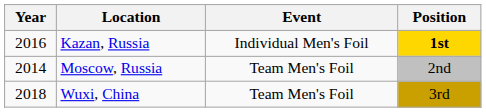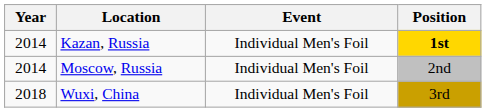 <table class="wikitable" width="50%" style="font-size:90%; text-align:center;">
 <tr>
 <th>Year</th>
 <th>Location</th>
 <th>Event</th>
 <th>Position</th>
 </tr>
 <tr>
-<td>2016</td>
+<td>2014</td>
 <td rowspan="1" align="left"> <a href='#'>Kazan</a>, <a href='#'>Russia</a></td>
 <td>Individual Men's Foil</td>
 <td bgcolor="gold"><strong>1st</strong></td>
 </tr>
 <tr>
 <td>2014</td>
 <td rowspan="1" align="left"> <a href='#'>Moscow</a>, <a href='#'>Russia</a></td>
-<td>Team Men's Foil</td>
+<td>Individual Men's Foil</td>
 <td bgcolor="silver">2nd</td>
 </tr>
 <tr>
 <td>2018</td>
 <td rowspan="1" align="left"> <a href='#'>Wuxi</a>, <a href='#'>China</a></td>
-<td>Team Men's Foil</td>
+<td>Individual Men's Foil</td>
 <td bgcolor="caramel">3rd</td>
 </tr>
 </table>
